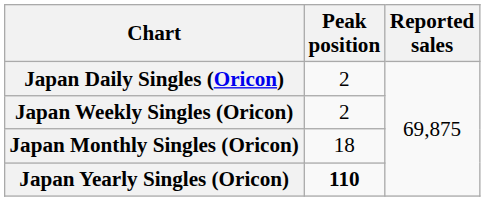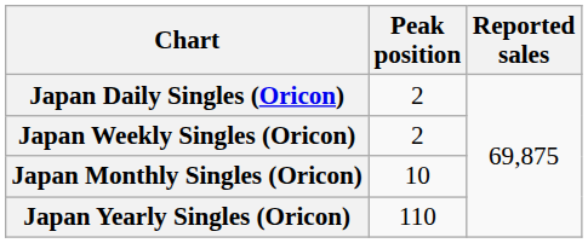 <table class="wikitable plainrowheaders" style="text-align:center">
 <tr>
 <th>Chart</th>
 <th>Peak <br> position</th>
 <th>Reported <br> sales</th>
 </tr>
 <tr>
 <th scope="row">Japan Daily Singles (<a href='#'>Oricon</a>)</th>
 <td>2</td>
 <td rowspan="4">69,875</td>
 </tr>
 <tr>
 <th scope="row">Japan Weekly Singles (Oricon)</th>
 <td>2</td>
 </tr>
 <tr>
 <th scope="row">Japan Monthly Singles (Oricon)</th>
-<td>18</td>
+<td>10</td>
 </tr>
 <tr>
 <th scope="row">Japan Yearly Singles (Oricon)</th>
-<td><strong>110</strong></td>
+<td>110</td>
 </tr>
 </table>
